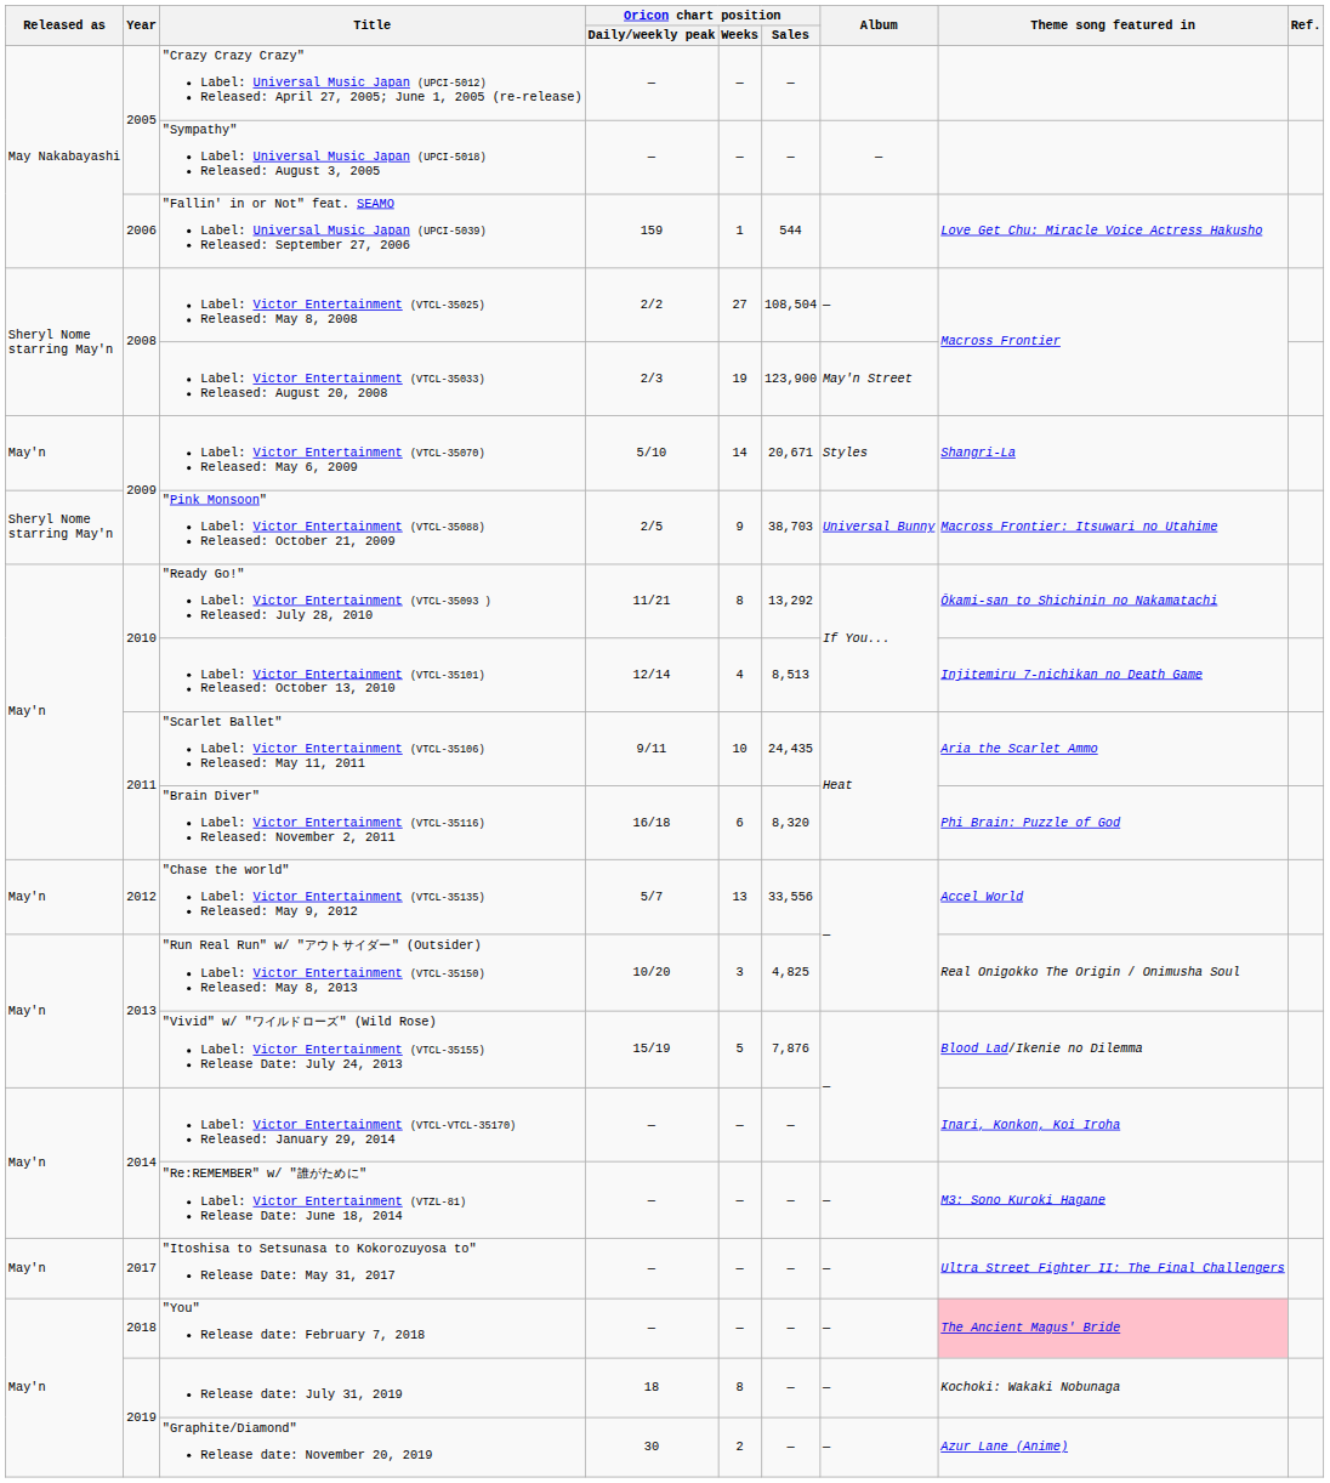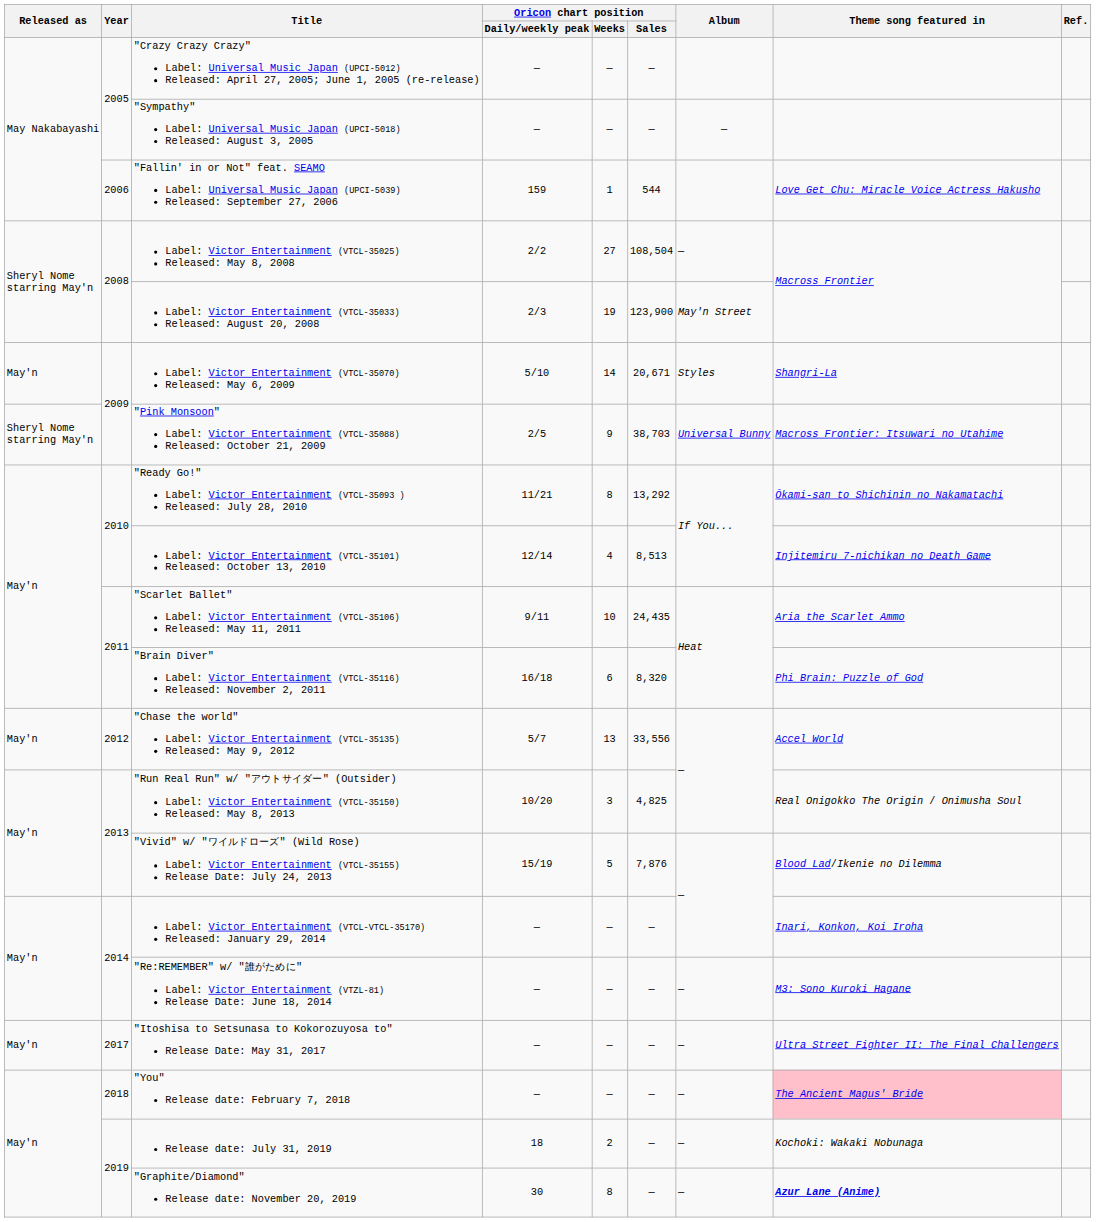 <table class="wikitable">
 <tr>
 <th rowspan="2">Released as</th>
 <th rowspan="2">Year</th>
 <th rowspan="2">Title</th>
 <th colspan="3"><a href='#'>Oricon</a> chart position</th>
 <th rowspan="2">Album</th>
 <th rowspan="2">Theme song featured in</th>
 <th rowspan="2">Ref.</th>
 </tr>
 <tr>
 <th>Daily/weekly peak</th>
 <th>Weeks</th>
 <th>Sales</th>
 </tr>
 <tr>
 <td rowspan="3">May Nakabayashi</td>
 <td rowspan="2">2005</td>
 <td>"Crazy Crazy Crazy"<br><ul><li>Label: <a href='#'>Universal Music Japan</a> <small>(UPCI-5012)</small></li><li>Released: April 27, 2005; June 1, 2005 (re-release)</li></ul></td>
 <td style="text-align:center;">—</td>
 <td style="text-align:center;">—</td>
 <td style="text-align:center;">—</td>
 <td></td>
 <td></td>
 <td></td>
 </tr>
 <tr>
 <td>"Sympathy"<br><ul><li>Label: <a href='#'>Universal Music Japan</a> <small>(UPCI-5018)</small></li><li>Released: August 3, 2005</li></ul></td>
 <td style="text-align:center;">—</td>
 <td style="text-align:center;">—</td>
 <td style="text-align:center;">—</td>
 <td style="text-align:center;">—</td>
 <td></td>
 <td></td>
 </tr>
 <tr>
 <td>2006</td>
 <td>"Fallin' in or Not" feat. <a href='#'>SEAMO</a><br><ul><li>Label: <a href='#'>Universal Music Japan</a> <small>(UPCI-5039)</small></li><li>Released: September 27, 2006</li></ul></td>
 <td style="text-align:center;">159</td>
 <td style="text-align:center;">1</td>
 <td style="text-align:center;">544</td>
 <td></td>
 <td><em><a href='#'>Love Get Chu: Miracle Voice Actress Hakusho</a></em></td>
 <td></td>
 </tr>
 <tr>
 <td rowspan="2">Sheryl Nome<br>starring May'n</td>
 <td rowspan="2">2008</td>
 <td><br><ul><li>Label: <a href='#'>Victor Entertainment</a> <small>(VTCL-35025)</small></li><li>Released: May 8, 2008</li></ul></td>
 <td style="text-align:center;">2/2</td>
 <td style="text-align:center;">27</td>
 <td style="text-align:center;">108,504</td>
 <td>—</td>
 <td rowspan="2"><em><a href='#'>Macross Frontier</a></em></td>
 <td></td>
 </tr>
 <tr>
 <td><br><ul><li>Label: <a href='#'>Victor Entertainment</a> <small>(VTCL-35033)</small></li><li>Released: August 20, 2008</li></ul></td>
 <td style="text-align:center;">2/3</td>
 <td style="text-align:center;">19</td>
 <td style="text-align:center;">123,900</td>
 <td><em>May'n Street</em></td>
 <td></td>
 </tr>
 <tr>
 <td>May'n</td>
 <td rowspan="2">2009</td>
 <td><br><ul><li>Label: <a href='#'>Victor Entertainment</a> <small>(VTCL-35070)</small></li><li>Released: May 6, 2009</li></ul></td>
 <td style="text-align:center;">5/10</td>
 <td style="text-align:center;">14</td>
 <td style="text-align:center;">20,671</td>
 <td><em>Styles</em></td>
 <td><em><a href='#'>Shangri-La</a></em></td>
 <td></td>
 </tr>
 <tr>
 <td>Sheryl Nome<br>starring May'n</td>
 <td>"<a href='#'>Pink Monsoon</a>"<br><ul><li>Label: <a href='#'>Victor Entertainment</a> <small>(VTCL-35088)</small></li><li>Released: October 21, 2009</li></ul></td>
 <td style="text-align:center;">2/5</td>
 <td style="text-align:center;">9</td>
 <td style="text-align:center;">38,703</td>
 <td><em><a href='#'>Universal Bunny</a></em></td>
 <td><em><a href='#'>Macross Frontier: Itsuwari no Utahime</a></em></td>
 <td></td>
 </tr>
 <tr>
 <td rowspan="4">May'n</td>
 <td rowspan="2">2010</td>
 <td>"Ready Go!"<br><ul><li>Label: <a href='#'>Victor Entertainment</a> <small>(VTCL-35093 )</small></li><li>Released: July 28, 2010</li></ul></td>
 <td style="text-align:center;">11/21</td>
 <td style="text-align:center;">8</td>
 <td style="text-align:center;">13,292</td>
 <td rowspan="2"><em>If You...</em></td>
 <td><em><a href='#'>Ōkami-san to Shichinin no Nakamatachi</a></em></td>
 <td></td>
 </tr>
 <tr>
 <td><br><ul><li>Label: <a href='#'>Victor Entertainment</a> <small>(VTCL-35101)</small></li><li>Released: October 13, 2010</li></ul></td>
 <td style="text-align:center;">12/14</td>
 <td style="text-align:center;">4</td>
 <td style="text-align:center;">8,513</td>
 <td><em><a href='#'>Injitemiru 7-nichikan no Death Game</a></em></td>
 <td></td>
 </tr>
 <tr>
 <td rowspan="2">2011</td>
 <td>"Scarlet Ballet"<br><ul><li>Label: <a href='#'>Victor Entertainment</a> <small>(VTCL-35106)</small></li><li>Released: May 11, 2011</li></ul></td>
 <td style="text-align:center;">9/11</td>
 <td style="text-align:center;">10</td>
 <td style="text-align:center;">24,435</td>
 <td rowspan="2"><em>Heat</em></td>
 <td><em><a href='#'>Aria the Scarlet Ammo</a></em></td>
 <td></td>
 </tr>
 <tr>
 <td>"Brain Diver"<br><ul><li>Label: <a href='#'>Victor Entertainment</a> <small>(VTCL-35116)</small></li><li>Released: November 2, 2011</li></ul></td>
 <td style="text-align:center;">16/18</td>
 <td style="text-align:center;">6</td>
 <td style="text-align:center;">8,320</td>
 <td><em><a href='#'>Phi Brain: Puzzle of God</a></em></td>
 <td></td>
 </tr>
 <tr>
 <td>May'n</td>
 <td>2012</td>
 <td>"Chase the world"<br><ul><li>Label: <a href='#'>Victor Entertainment</a> <small>(VTCL-35135)</small></li><li>Released: May 9, 2012</li></ul></td>
 <td style="text-align:center;">5/7</td>
 <td style="text-align:center;">13</td>
 <td style="text-align:center;">33,556</td>
 <td rowspan="2">—</td>
 <td><em><a href='#'>Accel World</a></em></td>
 <td></td>
 </tr>
 <tr>
 <td rowspan="2">May'n</td>
 <td rowspan="2">2013</td>
 <td>"Run Real Run" w/ "アウトサイダー" (Outsider)<br><ul><li>Label: <a href='#'>Victor Entertainment</a> <small>(VTCL-35150)</small></li><li>Released: May 8, 2013</li></ul></td>
 <td style="text-align:center;">10/20</td>
 <td style="text-align:center;">3</td>
 <td style="text-align:center;">4,825</td>
 <td><em>Real Onigokko The Origin</em> / <em>Onimusha Soul</em></td>
 <td></td>
 </tr>
 <tr>
 <td>"Vivid" w/ "ワイルドローズ" (Wild Rose)<br><ul><li>Label: <a href='#'>Victor Entertainment</a> <small>(VTCL-35155)</small></li><li>Release Date: July 24, 2013</li></ul></td>
 <td style="text-align:center;">15/19</td>
 <td style="text-align:center;">5</td>
 <td style="text-align:center;">7,876</td>
 <td rowspan="2">—</td>
 <td><em><a href='#'>Blood Lad</a></em>/<em>Ikenie no Dilemma</em></td>
 <td></td>
 </tr>
 <tr>
 <td rowspan="2">May'n</td>
 <td rowspan="2">2014</td>
 <td><br><ul><li>Label: <a href='#'>Victor Entertainment</a> <small>(VTCL-VTCL-35170)</small></li><li>Released: January 29, 2014</li></ul></td>
 <td style="text-align:center;">—</td>
 <td style="text-align:center;">—</td>
 <td style="text-align:center;">—</td>
 <td><em><a href='#'>Inari, Konkon, Koi Iroha</a></em></td>
 <td></td>
 </tr>
 <tr>
 <td>"Re:REMEMBER" w/ "誰がために"<br><ul><li>Label: <a href='#'>Victor Entertainment</a> <small>(VTZL-81)</small></li><li>Release Date: June 18, 2014</li></ul></td>
 <td style="text-align:center;">—</td>
 <td style="text-align:center;">—</td>
 <td style="text-align:center;">—</td>
 <td rowspan="1">—</td>
 <td><em><a href='#'>M3: Sono Kuroki Hagane</a></em></td>
 <td></td>
 </tr>
 <tr>
 <td>May'n</td>
 <td rowspan="1">2017</td>
 <td>"Itoshisa to Setsunasa to Kokorozuyosa to"<br><ul><li>Release Date: May 31, 2017</li></ul></td>
 <td style="text-align:center;">—</td>
 <td style="text-align:center;">—</td>
 <td style="text-align:center;">—</td>
 <td rowspan="1">—</td>
 <td><em><a href='#'>Ultra Street Fighter II: The Final Challengers</a></em></td>
 <td></td>
 </tr>
 <tr>
 <td rowspan="3">May'n</td>
 <td>2018</td>
 <td>"You"<br><ul><li>Release date: February 7, 2018</li></ul></td>
 <td style="text-align:center;">—</td>
 <td style="text-align:center;">—</td>
 <td style="text-align:center;">—</td>
 <td>—</td>
 <td style="background: pink;"><em><a href='#'>The Ancient Magus' Bride</a></em></td>
 <td></td>
 </tr>
 <tr>
 <td rowspan="2">2019</td>
 <td><br><ul><li>Release date: July 31, 2019</li></ul></td>
 <td style="text-align:center;">18</td>
-<td style="text-align:center;">8</td>
+<td style="text-align:center;">2</td>
 <td style="text-align:center;">—</td>
 <td>—</td>
 <td><em>Kochoki: Wakaki Nobunaga</em></td>
 <td></td>
 </tr>
 <tr>
 <td>"Graphite/Diamond"<br><ul><li>Release date: November 20, 2019</li></ul></td>
 <td style="text-align:center;">30</td>
-<td style="text-align:center;">2</td>
+<td style="text-align:center;">8</td>
 <td style="text-align:center;">—</td>
 <td>—</td>
-<td><em><a href='#'>Azur Lane (Anime)</a></em></td>
+<td><strong><em><a href='#'>Azur Lane (Anime)</a></em></strong></td>
 <td></td>
 </tr>
 </table>
